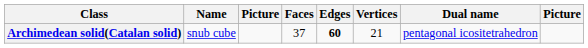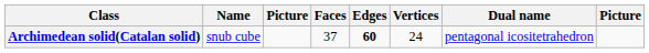 <table class=wikitable>
 <tr>
 <th>Class</th>
 <th>Name</th>
 <th>Picture</th>
 <th>Faces</th>
 <th>Edges</th>
 <th>Vertices</th>
 <th>Dual name</th>
 <th>Picture</th>
 </tr>
 <tr align=center>
 <th><a href='#'>Archimedean solid</a>(<a href='#'>Catalan solid</a>)</th>
 <td><a href='#'>snub cube</a></td>
 <td></td>
 <td>37</td>
 <td><strong>60</strong></td>
-<td>21</td>
+<td>24</td>
 <td><a href='#'>pentagonal icositetrahedron</a></td>
 <td></td>
 </tr>
 </table>
